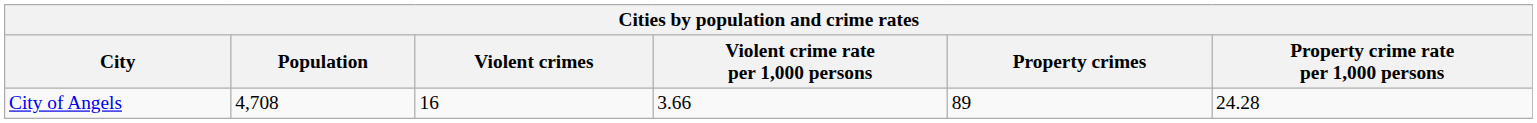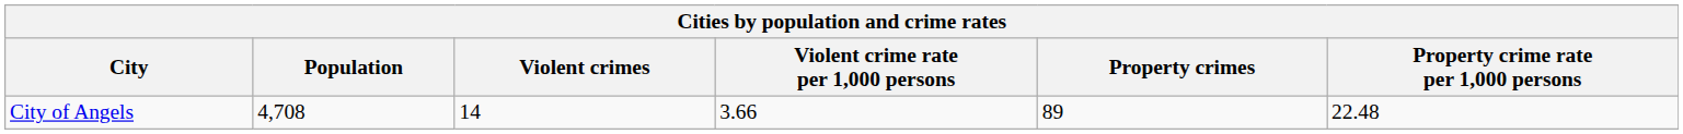 <table class="wikitable collapsible sortable" style="width: 100%;">
 <tr>
 <th colspan="9">Cities by population and crime rates</th>
 </tr>
 <tr>
 <th>City</th>
 <th data-sort-type="number">Population</th>
 <th data-sort-type="number">Violent crimes</th>
 <th data-sort-type="number">Violent crime rate<br>per 1,000 persons</th>
 <th data-sort-type="number">Property crimes</th>
 <th data-sort-type="number">Property crime rate<br>per 1,000 persons</th>
 </tr>
 <tr>
 <td><a href='#'>City of Angels</a></td>
 <td>4,708</td>
-<td>16</td>
+<td>14</td>
 <td>3.66</td>
 <td>89</td>
-<td>24.28</td>
+<td>22.48</td>
 </tr>
 </table>
